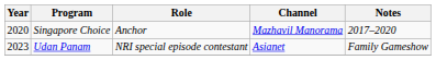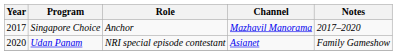 <table class="wikitable sortable">
 <tr>
 <th>Year</th>
 <th>Program</th>
 <th>Role</th>
 <th>Channel</th>
 <th class="unsortable">Notes</th>
 </tr>
 <tr>
-<td>2020</td>
+<td>2017</td>
 <td><em> Singapore Choice </em></td>
 <td><em>Anchor</em></td>
 <td><em><a href='#'>Mazhavil Manorama</a></em></td>
 <td><em>2017–2020</em></td>
 </tr>
 <tr>
-<td>2023</td>
+<td>2020</td>
 <td><em> <a href='#'>Udan Panam</a> </em></td>
 <td><em>NRI special episode contestant</em></td>
 <td><em> <a href='#'>Asianet</a> </em></td>
 <td><em>Family Gameshow</em></td>
 </tr>
 <tr>
 </tr>
 </table>
